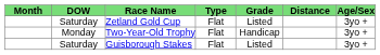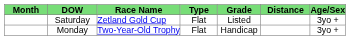 <table class = "sortable" | border="1" cellpadding="0" style="border-collapse: collapse; font-size:90%">
 <tr bgcolor="#77dd77" align="center">
 <th style="width:70px">Month</th>
 <th style="width:80px">DOW</th>
 <th>Race Name</th>
 <th style="width:60px">Type</th>
 <th style="width:70px"><strong>Grade</strong></th>
 <th style="width:80px">Distance</th>
 <th style="width:50px">Age/Sex</th>
 </tr>
 <tr>
 <td style="text-align:center"></td>
 <td style="text-align:center">Saturday</td>
 <td><a href='#'>Zetland Gold Cup</a></td>
 <td style="text-align:center">Flat</td>
 <td style="text-align:center">Listed</td>
 <td style="text-align:center"></td>
 <td style="text-align:center">3yo +</td>
 </tr>
 <tr>
 <td style="text-align:center"></td>
 <td style="text-align:center">Monday</td>
 <td><a href='#'>Two-Year-Old Trophy</a></td>
 <td style="text-align:center">Flat</td>
 <td style="text-align:center">Handicap</td>
 <td style="text-align:center"></td>
 <td style="text-align:center">3yo +</td>
 </tr>
-<tr>
-<td style="text-align:center"></td>
-<td style="text-align:center">Saturday</td>
-<td><a href='#'>Guisborough Stakes</a></td>
-<td style="text-align:center">Flat</td>
-<td style="text-align:center">Listed</td>
-<td style="text-align:center"></td>
-<td style="text-align:center">3yo +</td>
-</tr>
 </table>
